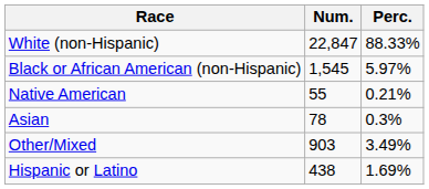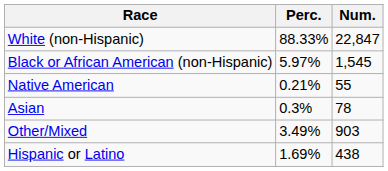 <table class="wikitable">
 <tr>
 <th>Race</th>
+<th>Perc.</th>
 <th>Num.</th>
-<th>Perc.</th>
 </tr>
 <tr>
 <td><a href='#'>White</a> (non-Hispanic)</td>
+<td>88.33%</td>
 <td>22,847</td>
-<td>88.33%</td>
 </tr>
 <tr>
 <td><a href='#'>Black or African American</a> (non-Hispanic)</td>
+<td>5.97%</td>
 <td>1,545</td>
-<td>5.97%</td>
 </tr>
 <tr>
 <td><a href='#'>Native American</a></td>
+<td>0.21%</td>
 <td>55</td>
-<td>0.21%</td>
 </tr>
 <tr>
 <td><a href='#'>Asian</a></td>
+<td>0.3%</td>
 <td>78</td>
-<td>0.3%</td>
 </tr>
 <tr>
 <td><a href='#'>Other/Mixed</a></td>
+<td>3.49%</td>
 <td>903</td>
-<td>3.49%</td>
 </tr>
 <tr>
 <td><a href='#'>Hispanic</a> or <a href='#'>Latino</a></td>
+<td>1.69%</td>
 <td>438</td>
-<td>1.69%</td>
 </tr>
 </table>
